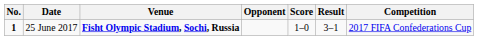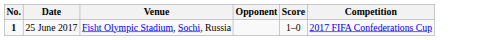 <table class="wikitable">
 <tr>
 <th>No.</th>
 <th>Date</th>
 <th>Venue</th>
 <th>Opponent</th>
 <th>Score</th>
-<th>Result</th>
 <th>Competition</th>
 </tr>
 <tr>
 <td align=center><strong>1</strong></td>
 <td>25 June 2017</td>
-<td><strong><a href='#'>Fisht Olympic Stadium</a>, <a href='#'>Sochi</a>, Russia</strong></td>
+<td><a href='#'>Fisht Olympic Stadium</a>, <a href='#'>Sochi</a>, Russia</td>
 <td></td>
 <td align=center>1–0</td>
-<td align=center>3–1</td>
 <td><a href='#'>2017 FIFA Confederations Cup</a></td>
 </tr>
 </table>
